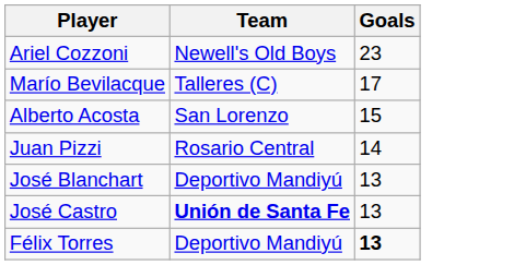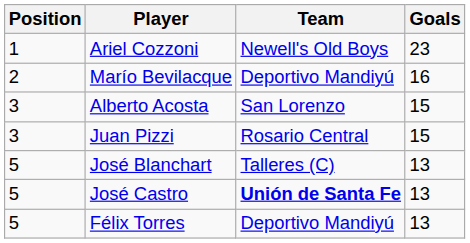 <table class="wikitable">
 <tr>
+<th>Position</th>
 <th>Player</th>
 <th>Team</th>
 <th>Goals</th>
 </tr>
 <tr>
+<td>1</td>
 <td><a href='#'>Ariel Cozzoni</a></td>
 <td><a href='#'>Newell's Old Boys</a></td>
 <td>23</td>
 </tr>
 <tr>
+<td>2</td>
 <td><a href='#'>Marío Bevilacque</a></td>
-<td><a href='#'>Talleres (C)</a></td>
-<td>17</td>
+<td><a href='#'>Deportivo Mandiyú</a></td>
+<td>16</td>
 </tr>
 <tr>
+<td>3</td>
 <td><a href='#'>Alberto Acosta</a></td>
 <td><a href='#'>San Lorenzo</a></td>
 <td>15</td>
 </tr>
 <tr>
+<td>3</td>
 <td><a href='#'>Juan Pizzi</a></td>
 <td><a href='#'>Rosario Central</a></td>
-<td>14</td>
+<td>15</td>
 </tr>
 <tr>
+<td>5</td>
 <td><a href='#'>José Blanchart</a></td>
-<td><a href='#'>Deportivo Mandiyú</a></td>
+<td><a href='#'>Talleres (C)</a></td>
 <td>13</td>
 </tr>
 <tr>
+<td>5</td>
 <td><a href='#'>José Castro</a></td>
 <td><strong><a href='#'>Unión de Santa Fe</a></strong></td>
 <td>13</td>
 </tr>
 <tr>
+<td>5</td>
 <td><a href='#'>Félix Torres</a></td>
 <td><a href='#'>Deportivo Mandiyú</a></td>
-<td><strong>13</strong></td>
+<td>13</td>
 </tr>
 </table>
